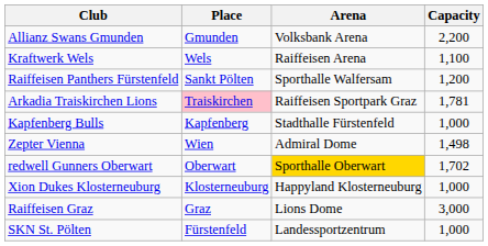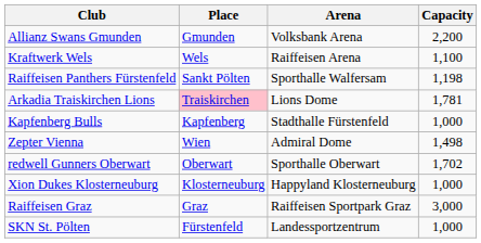 <table class="wikitable sortable">
 <tr>
 <th>Club</th>
 <th>Place</th>
 <th>Arena</th>
 <th>Capacity</th>
 </tr>
 <tr>
 <td><a href='#'>Allianz Swans Gmunden</a></td>
 <td><a href='#'>Gmunden</a></td>
 <td>Volksbank Arena</td>
 <td align="center">2,200</td>
 </tr>
 <tr>
 <td><a href='#'>Kraftwerk Wels</a></td>
 <td><a href='#'>Wels</a></td>
 <td>Raiffeisen Arena</td>
 <td align="center">1,100</td>
 </tr>
 <tr>
 <td><a href='#'>Raiffeisen Panthers Fürstenfeld</a></td>
 <td><a href='#'>Sankt Pölten</a></td>
 <td>Sporthalle Walfersam</td>
-<td align="center">1,200</td>
+<td align="center">1,198</td>
 </tr>
 <tr>
 <td><a href='#'>Arkadia Traiskirchen Lions</a></td>
 <td style="background: pink;"><a href='#'>Traiskirchen</a></td>
-<td>Raiffeisen Sportpark Graz</td>
+<td>Lions Dome</td>
 <td align="center">1,781</td>
 </tr>
 <tr>
 <td><a href='#'>Kapfenberg Bulls</a></td>
 <td><a href='#'>Kapfenberg</a></td>
 <td>Stadthalle Fürstenfeld</td>
 <td align="center">1,000</td>
 </tr>
 <tr>
 <td><a href='#'>Zepter Vienna</a></td>
 <td><a href='#'>Wien</a></td>
 <td>Admiral Dome</td>
 <td align="center">1,498</td>
 </tr>
 <tr>
 <td><a href='#'>redwell Gunners Oberwart</a></td>
 <td><a href='#'>Oberwart</a></td>
-<td style="background: gold;">Sporthalle Oberwart</td>
+<td>Sporthalle Oberwart</td>
 <td align="center">1,702</td>
 </tr>
 <tr>
 <td><a href='#'>Xion Dukes Klosterneuburg</a></td>
 <td><a href='#'>Klosterneuburg</a></td>
 <td>Happyland Klosterneuburg</td>
 <td align="center">1,000</td>
 </tr>
 <tr>
 <td><a href='#'>Raiffeisen Graz</a></td>
 <td><a href='#'>Graz</a></td>
-<td>Lions Dome</td>
+<td>Raiffeisen Sportpark Graz</td>
 <td align="center">3,000</td>
 </tr>
 <tr>
 <td><a href='#'> SKN St. Pölten</a></td>
 <td><a href='#'>Fürstenfeld</a></td>
 <td>Landessportzentrum</td>
 <td align="center">1,000</td>
 </tr>
 </table>
